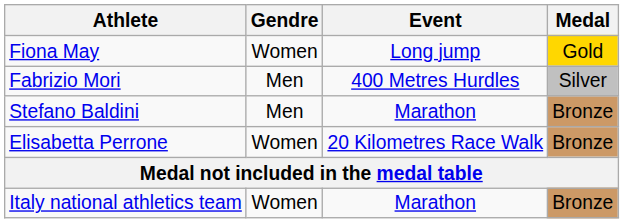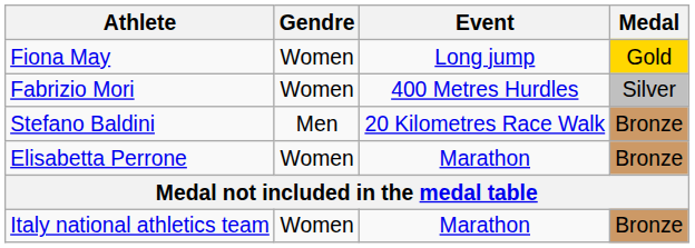 <table class="wikitable" style="width:; font-size:90%; text-align:center;">
 <tr>
 <th>Athlete</th>
 <th>Gendre</th>
 <th>Event</th>
 <th>Medal</th>
 </tr>
 <tr>
 <td align=left><a href='#'>Fiona May</a></td>
 <td>Women</td>
 <td><a href='#'>Long jump</a></td>
 <td bgcolor=gold>Gold</td>
 </tr>
 <tr>
 <td align=left><a href='#'>Fabrizio Mori</a></td>
-<td>Men</td>
+<td>Women</td>
 <td><a href='#'>400 Metres Hurdles</a></td>
 <td bgcolor=silver>Silver</td>
 </tr>
 <tr>
 <td align=left><a href='#'>Stefano Baldini</a></td>
 <td>Men</td>
-<td><a href='#'>Marathon</a></td>
+<td><a href='#'>20 Kilometres Race Walk</a></td>
 <td bgcolor=cc9966>Bronze</td>
 </tr>
 <tr>
 <td align=left><a href='#'>Elisabetta Perrone</a></td>
 <td>Women</td>
-<td><a href='#'>20 Kilometres Race Walk</a></td>
+<td><a href='#'>Marathon</a></td>
 <td bgcolor=cc9966>Bronze</td>
 </tr>
 <tr>
 <th colspan=4>Medal not included in the <a href='#'>medal table</a></th>
 </tr>
 <tr>
 <td align=left><a href='#'>Italy national athletics team</a></td>
 <td>Women</td>
 <td><a href='#'>Marathon</a></td>
 <td bgcolor=cc9966>Bronze</td>
 </tr>
 </table>
